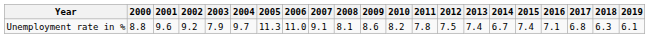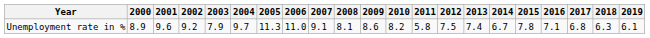 <table class="wikitable">
 <tr>
 <th>Year</th>
 <th>2000</th>
 <th>2001</th>
 <th>2002</th>
 <th>2003</th>
 <th>2004</th>
 <th>2005</th>
 <th>2006</th>
 <th>2007</th>
 <th>2008</th>
 <th>2009</th>
 <th>2010</th>
 <th>2011</th>
 <th>2012</th>
 <th>2013</th>
 <th>2014</th>
 <th>2015</th>
 <th>2016</th>
 <th>2017</th>
 <th>2018</th>
 <th>2019</th>
 </tr>
 <tr>
 <td>Unemployment rate in %</td>
-<td>8.8</td>
+<td>8.9</td>
 <td>9.6</td>
 <td>9.2</td>
 <td>7.9</td>
 <td>9.7</td>
 <td>11.3</td>
 <td>11.0</td>
 <td>9.1</td>
 <td>8.1</td>
 <td>8.6</td>
 <td>8.2</td>
-<td>7.8</td>
+<td>5.8</td>
 <td>7.5</td>
 <td>7.4</td>
 <td>6.7</td>
-<td>7.4</td>
+<td>7.8</td>
 <td>7.1</td>
 <td>6.8</td>
 <td>6.3</td>
 <td>6.1</td>
 </tr>
 </table>
